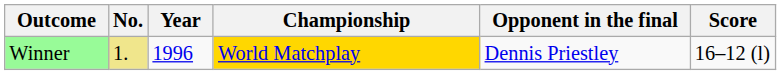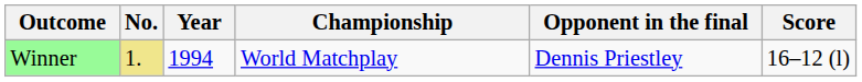 <table class="sortable wikitable">
 <tr>
 <th width="80">Outcome</th>
 <th width="20">No.</th>
 <th width="50">Year</th>
 <th style="width:250px;">Championship</th>
 <th style="width:200px;">Opponent in the final</th>
 <th width="70">Score</th>
 </tr>
 <tr>
 <td style="background:#98FB98">Winner</td>
 <td style="background: khaki;">1.</td>
-<td><a href='#'>1996</a></td>
-<td style="background: gold;"><a href='#'>World Matchplay</a></td>
+<td><a href='#'>1994</a></td>
+<td><a href='#'>World Matchplay</a></td>
 <td> <a href='#'>Dennis Priestley</a></td>
 <td>16–12 (l)</td>
 </tr>
 </table>
